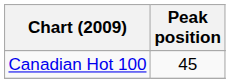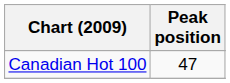 <table class="wikitable">
 <tr>
 <th align="center">Chart (2009)</th>
 <th align="center">Peak<br>position</th>
 </tr>
 <tr>
 </tr>
 <tr>
 <td align="left"><a href='#'>Canadian Hot 100</a></td>
-<td align="center">45</td>
+<td align="center">47</td>
 </tr>
 <tr>
 </tr>
 <tr>
 </tr>
 </table>
